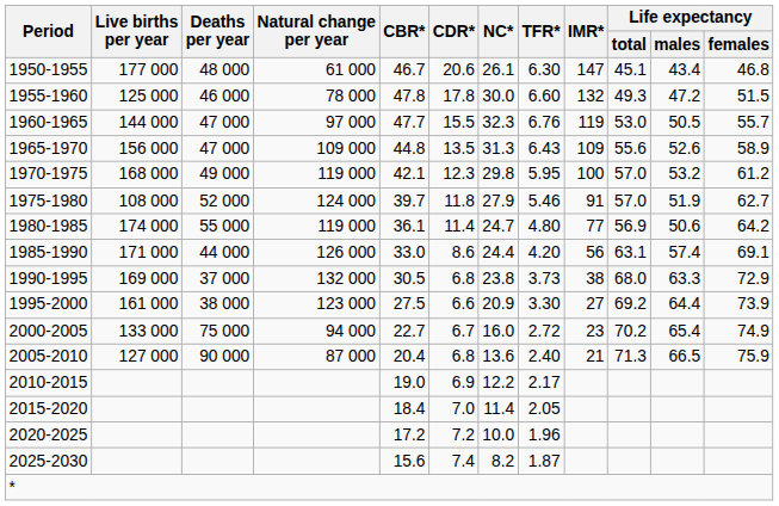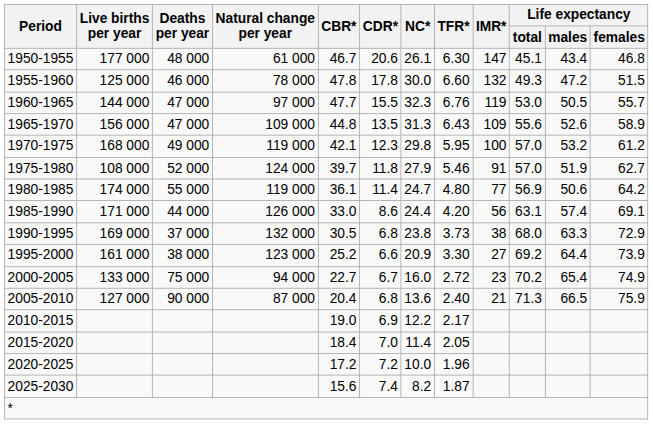 <table class="wikitable" style="text-align: right;">
 <tr>
 <th rowspan=2>Period</th>
 <th rowspan=2>Live births<br>per year</th>
 <th rowspan=2>Deaths<br>per year</th>
 <th rowspan=2>Natural change<br>per year</th>
 <th rowspan=2>CBR*</th>
 <th rowspan=2>CDR*</th>
 <th rowspan=2>NC*</th>
 <th rowspan=2>TFR*</th>
 <th rowspan=2>IMR*</th>
 <th colspan=3>Life expectancy</th>
 </tr>
 <tr>
 <th>total</th>
 <th>males</th>
 <th>females</th>
 </tr>
 <tr>
 <td>1950-1955</td>
 <td>177 000</td>
 <td>48 000</td>
 <td>61 000</td>
 <td>46.7</td>
 <td>20.6</td>
 <td>26.1</td>
 <td>6.30</td>
 <td>147</td>
 <td>45.1</td>
 <td>43.4</td>
 <td>46.8</td>
 </tr>
 <tr>
 <td>1955-1960</td>
 <td>125 000</td>
 <td>46 000</td>
 <td>78 000</td>
 <td>47.8</td>
 <td>17.8</td>
 <td>30.0</td>
 <td>6.60</td>
 <td>132</td>
 <td>49.3</td>
 <td>47.2</td>
 <td>51.5</td>
 </tr>
 <tr>
 <td>1960-1965</td>
 <td>144 000</td>
 <td>47 000</td>
 <td>97 000</td>
 <td>47.7</td>
 <td>15.5</td>
 <td>32.3</td>
 <td>6.76</td>
 <td>119</td>
 <td>53.0</td>
 <td>50.5</td>
 <td>55.7</td>
 </tr>
 <tr>
 <td>1965-1970</td>
 <td>156 000</td>
 <td>47 000</td>
 <td>109 000</td>
 <td>44.8</td>
 <td>13.5</td>
 <td>31.3</td>
 <td>6.43</td>
 <td>109</td>
 <td>55.6</td>
 <td>52.6</td>
 <td>58.9</td>
 </tr>
 <tr>
 <td>1970-1975</td>
 <td>168 000</td>
 <td>49 000</td>
 <td>119 000</td>
 <td>42.1</td>
 <td>12.3</td>
 <td>29.8</td>
 <td>5.95</td>
 <td>100</td>
 <td>57.0</td>
 <td>53.2</td>
 <td>61.2</td>
 </tr>
 <tr>
 <td>1975-1980</td>
 <td>108 000</td>
 <td>52 000</td>
 <td>124 000</td>
 <td>39.7</td>
 <td>11.8</td>
 <td>27.9</td>
 <td>5.46</td>
 <td>91</td>
 <td>57.0</td>
 <td>51.9</td>
 <td>62.7</td>
 </tr>
 <tr>
 <td>1980-1985</td>
 <td>174 000</td>
 <td>55 000</td>
 <td>119 000</td>
 <td>36.1</td>
 <td>11.4</td>
 <td>24.7</td>
 <td>4.80</td>
 <td>77</td>
 <td>56.9</td>
 <td>50.6</td>
 <td>64.2</td>
 </tr>
 <tr>
 <td>1985-1990</td>
 <td>171 000</td>
 <td>44 000</td>
 <td>126 000</td>
 <td>33.0</td>
 <td>8.6</td>
 <td>24.4</td>
 <td>4.20</td>
 <td>56</td>
 <td>63.1</td>
 <td>57.4</td>
 <td>69.1</td>
 </tr>
 <tr>
 <td>1990-1995</td>
 <td>169 000</td>
 <td>37 000</td>
 <td>132 000</td>
 <td>30.5</td>
 <td>6.8</td>
 <td>23.8</td>
 <td>3.73</td>
 <td>38</td>
 <td>68.0</td>
 <td>63.3</td>
 <td>72.9</td>
 </tr>
 <tr>
 <td>1995-2000</td>
 <td>161 000</td>
 <td>38 000</td>
 <td>123 000</td>
-<td>27.5</td>
+<td>25.2</td>
 <td>6.6</td>
 <td>20.9</td>
 <td>3.30</td>
 <td>27</td>
 <td>69.2</td>
 <td>64.4</td>
 <td>73.9</td>
 </tr>
 <tr>
 <td>2000-2005</td>
 <td>133 000</td>
 <td>75 000</td>
 <td>94 000</td>
 <td>22.7</td>
 <td>6.7</td>
 <td>16.0</td>
 <td>2.72</td>
 <td>23</td>
 <td>70.2</td>
 <td>65.4</td>
 <td>74.9</td>
 </tr>
 <tr>
 <td>2005-2010</td>
 <td>127 000</td>
 <td>90 000</td>
 <td>87 000</td>
 <td>20.4</td>
 <td>6.8</td>
 <td>13.6</td>
 <td>2.40</td>
 <td>21</td>
 <td>71.3</td>
 <td>66.5</td>
 <td>75.9</td>
 </tr>
 <tr>
 <td>2010-2015</td>
 <td></td>
 <td></td>
 <td></td>
 <td>19.0</td>
 <td>6.9</td>
 <td>12.2</td>
 <td>2.17</td>
 <td></td>
 <td></td>
 <td></td>
 <td></td>
 </tr>
 <tr>
 <td>2015-2020</td>
 <td></td>
 <td></td>
 <td></td>
 <td>18.4</td>
 <td>7.0</td>
 <td>11.4</td>
 <td>2.05</td>
 <td></td>
 <td></td>
 <td></td>
 <td></td>
 </tr>
 <tr>
 <td>2020-2025</td>
 <td></td>
 <td></td>
 <td></td>
 <td>17.2</td>
 <td>7.2</td>
 <td>10.0</td>
 <td>1.96</td>
 <td></td>
 <td></td>
 <td></td>
 <td></td>
 </tr>
 <tr>
 <td>2025-2030</td>
 <td></td>
 <td></td>
 <td></td>
 <td>15.6</td>
 <td>7.4</td>
 <td>8.2</td>
 <td>1.87</td>
 <td></td>
 <td></td>
 <td></td>
 <td></td>
 </tr>
 <tr>
 <td align="left" colspan=12>* </td>
 </tr>
 </table>
